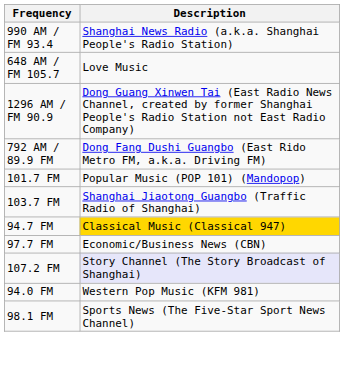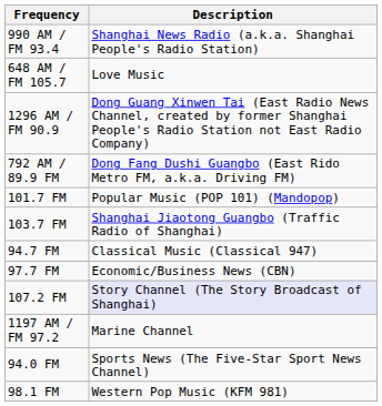 <table class="wikitable" style="width:400px;">
 <tr>
 <th>Frequency</th>
 <th>Description</th>
 </tr>
 <tr>
 <td>990 AM / FM 93.4</td>
 <td><a href='#'>Shanghai News Radio</a> (a.k.a. Shanghai People's Radio Station)</td>
 </tr>
 <tr>
 <td>648 AM / FM 105.7</td>
 <td>Love Music</td>
 </tr>
 <tr>
 <td>1296 AM / FM 90.9</td>
 <td><a href='#'>Dong Guang Xinwen Tai</a> (East Radio News Channel, created by former Shanghai People's Radio Station not East Radio Company)</td>
 </tr>
 <tr>
 <td>792 AM / 89.9 FM</td>
 <td><a href='#'>Dong Fang Dushi Guangbo</a> (East Rido Metro FM, a.k.a. Driving FM)</td>
 </tr>
 <tr>
 <td>101.7 FM</td>
 <td>Popular Music (POP 101) (<a href='#'>Mandopop</a>)</td>
 </tr>
 <tr>
 <td>103.7 FM</td>
 <td><a href='#'>Shanghai Jiaotong Guangbo</a> (Traffic Radio of Shanghai)</td>
 </tr>
 <tr>
 <td>94.7 FM</td>
-<td style="background: gold;">Classical Music (Classical 947)</td>
+<td>Classical Music (Classical 947)</td>
 </tr>
 <tr>
 <td>97.7 FM</td>
 <td>Economic/Business News (CBN)</td>
 </tr>
 <tr>
 <td>107.2 FM</td>
 <td style="background: lavender;">Story Channel (The Story Broadcast of Shanghai)</td>
 </tr>
 <tr>
+<td>1197 AM / FM 97.2</td>
+<td>Marine Channel</td>
+</tr>
+<tr>
 <td>94.0 FM</td>
-<td>Western Pop Music (KFM 981)</td>
+<td>Sports News (The Five-Star Sport News Channel)</td>
 </tr>
 <tr>
 <td>98.1 FM</td>
-<td>Sports News (The Five-Star Sport News Channel)</td>
+<td>Western Pop Music (KFM 981)</td>
 </tr>
 </table>
